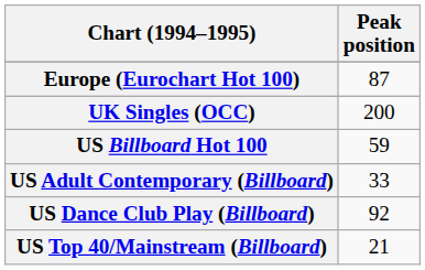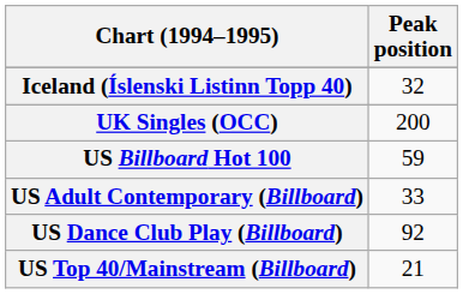 <table class="wikitable sortable plainrowheaders" style="text-align:center">
 <tr>
 <th>Chart (1994–1995)</th>
 <th>Peak<br>position</th>
 </tr>
 <tr>
 </tr>
 <tr>
 </tr>
 <tr>
 </tr>
 <tr>
-<th scope="row">Europe (<a href='#'>Eurochart Hot 100</a>)</th>
-<td>87</td>
 </tr>
 <tr>
+<th scope="row">Iceland (<a href='#'>Íslenski Listinn Topp 40</a>)</th>
+<td>32</td>
 </tr>
 <tr>
 </tr>
 <tr>
 </tr>
 <tr>
 <th scope="row"><a href='#'>UK Singles</a> (<a href='#'>OCC</a>)</th>
 <td>200</td>
 </tr>
 <tr>
 <th scope="row">US <a href='#'><em>Billboard</em> Hot 100</a></th>
 <td>59</td>
 </tr>
 <tr>
 <th scope="row">US <a href='#'>Adult Contemporary</a> (<em><a href='#'>Billboard</a></em>)</th>
 <td>33</td>
 </tr>
 <tr>
 <th scope="row">US <a href='#'>Dance Club Play</a> (<em><a href='#'>Billboard</a></em>)</th>
 <td>92</td>
 </tr>
 <tr>
 <th scope="row">US <a href='#'>Top 40/Mainstream</a> (<em><a href='#'>Billboard</a></em>)</th>
 <td>21</td>
 </tr>
 </table>
